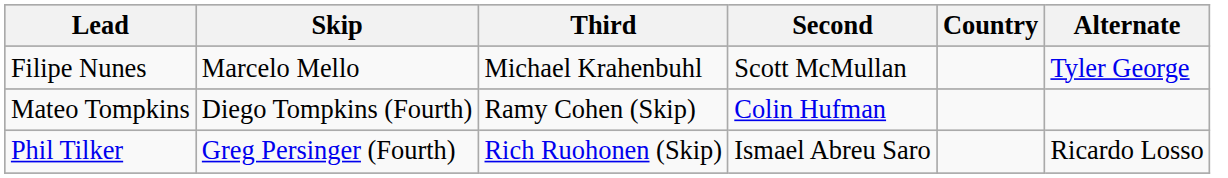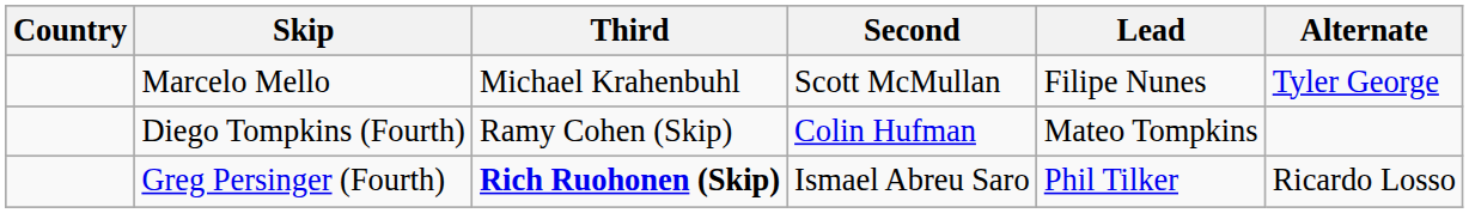 <table class="wikitable">
 <tr>
-<th>Lead</th>
+<th>Country</th>
 <th>Skip</th>
 <th>Third</th>
 <th>Second</th>
-<th>Country</th>
+<th>Lead</th>
 <th>Alternate</th>
 </tr>
 <tr>
-<td>Filipe Nunes</td>
+<td></td>
 <td>Marcelo Mello</td>
 <td>Michael Krahenbuhl</td>
 <td>Scott McMullan</td>
-<td></td>
+<td>Filipe Nunes</td>
 <td><a href='#'>Tyler George</a></td>
 </tr>
 <tr>
-<td>Mateo Tompkins</td>
+<td></td>
 <td>Diego Tompkins (Fourth)</td>
 <td>Ramy Cohen (Skip)</td>
 <td><a href='#'>Colin Hufman</a></td>
-<td></td>
+<td>Mateo Tompkins</td>
 <td></td>
 </tr>
 <tr>
+<td></td>
+<td><a href='#'>Greg Persinger</a> (Fourth)</td>
+<td><strong><a href='#'>Rich Ruohonen</a> (Skip)</strong></td>
+<td>Ismael Abreu Saro</td>
 <td><a href='#'>Phil Tilker</a></td>
-<td><a href='#'>Greg Persinger</a> (Fourth)</td>
-<td><a href='#'>Rich Ruohonen</a> (Skip)</td>
-<td>Ismael Abreu Saro</td>
-<td></td>
 <td>Ricardo Losso</td>
 </tr>
 </table>
